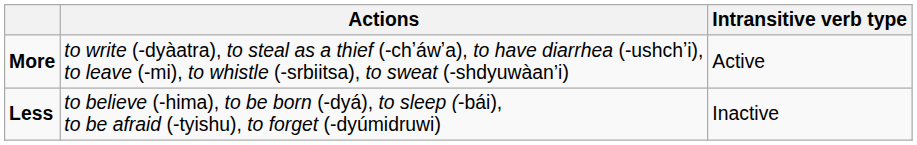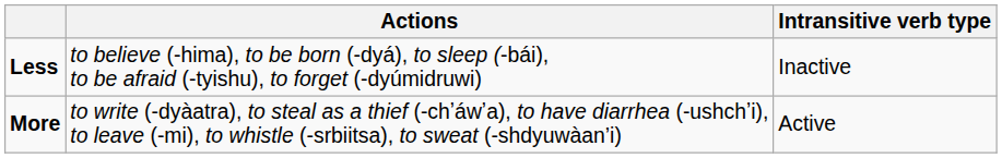 <table class="wikitable">
 <tr>
 <th></th>
 <th>Actions</th>
 <th>Intransitive verb type</th>
 </tr>
 <tr>
+<td><strong>Less</strong></td>
+<td><em>to believe</em> (-hima), <em>to be born</em> (-dyá), <em>to sleep (</em>-bái),<br><em>to be afraid</em> (-tyishu), <em>to forget</em> (-dyúmidruwi)</td>
+<td>Inactive</td>
+</tr>
+<tr>
 <td><strong>More</strong></td>
 <td><em>to write</em> (-dyàatra), <em>to steal as a thief</em> (-chʼáwʼa), <em>to have diarrhea</em> (-ushchʼi),<br><em>to leave</em> (-mi), <em>to whistle</em> (-srbiitsa), <em>to sweat</em> (-shdyuwàan’i)</td>
 <td>Active</td>
 </tr>
-<tr>
-<td><strong>Less</strong></td>
-<td><em>to believe</em> (-hima), <em>to be born</em> (-dyá), <em>to sleep (</em>-bái),<br><em>to be afraid</em> (-tyishu), <em>to forget</em> (-dyúmidruwi)</td>
-<td>Inactive</td>
-</tr>
 </table>
